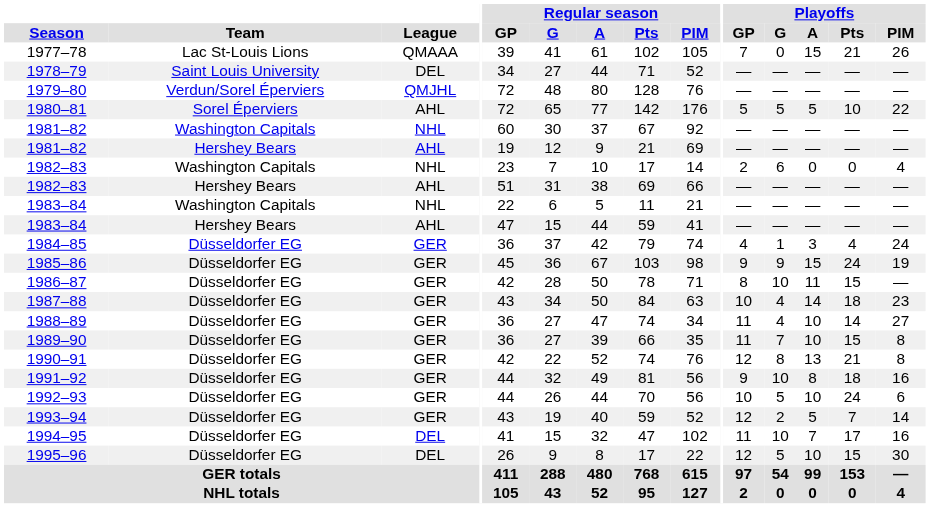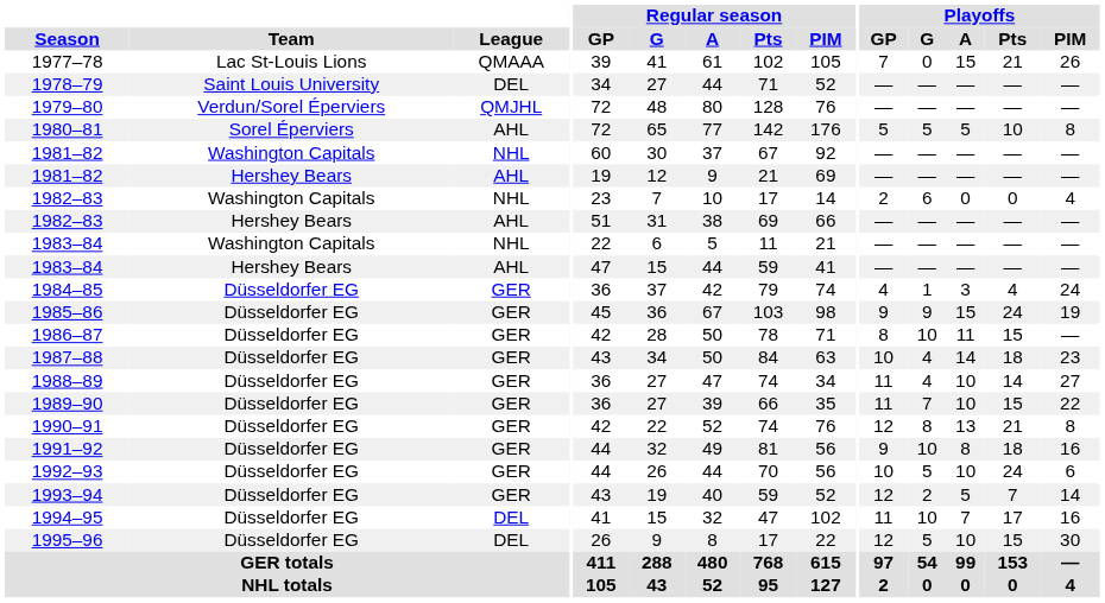 <table border="0" cellpadding="1" cellspacing="0" style="text-align:center; width:60em">
 <tr bgcolor="#e0e0e0">
 <th colspan="3" bgcolor="#ffffff"></th>
 <th rowspan="100" bgcolor="#ffffff"></th>
 <th colspan="5"><a href='#'>Regular season</a></th>
 <th rowspan="100" bgcolor="#ffffff"></th>
 <th colspan="5"><a href='#'>Playoffs</a></th>
 </tr>
 <tr bgcolor="#e0e0e0">
 <th><a href='#'>Season</a></th>
 <th>Team</th>
 <th>League</th>
 <th>GP</th>
 <th><a href='#'>G</a></th>
 <th><a href='#'>A</a></th>
 <th><a href='#'>Pts</a></th>
 <th><a href='#'>PIM</a></th>
 <th>GP</th>
 <th>G</th>
 <th>A</th>
 <th>Pts</th>
 <th>PIM</th>
 </tr>
 <tr>
 <td>1977–78</td>
 <td>Lac St-Louis Lions</td>
 <td>QMAAA</td>
 <td>39</td>
 <td>41</td>
 <td>61</td>
 <td>102</td>
 <td>105</td>
 <td>7</td>
 <td>0</td>
 <td>15</td>
 <td>21</td>
 <td>26</td>
 </tr>
 <tr bgcolor="#f0f0f0">
 <td><a href='#'>1978–79</a></td>
 <td><a href='#'>Saint Louis University</a></td>
 <td>DEL</td>
 <td>34</td>
 <td>27</td>
 <td>44</td>
 <td>71</td>
 <td>52</td>
 <td>—</td>
 <td>—</td>
 <td>—</td>
 <td>—</td>
 <td>—</td>
 </tr>
 <tr>
 <td><a href='#'>1979–80</a></td>
 <td><a href='#'>Verdun/Sorel Éperviers</a></td>
 <td><a href='#'>QMJHL</a></td>
 <td>72</td>
 <td>48</td>
 <td>80</td>
 <td>128</td>
 <td>76</td>
 <td>—</td>
 <td>—</td>
 <td>—</td>
 <td>—</td>
 <td>—</td>
 </tr>
 <tr bgcolor="#f0f0f0">
 <td><a href='#'>1980–81</a></td>
 <td><a href='#'>Sorel Éperviers</a></td>
 <td>AHL</td>
 <td>72</td>
 <td>65</td>
 <td>77</td>
 <td>142</td>
 <td>176</td>
 <td>5</td>
 <td>5</td>
 <td>5</td>
 <td>10</td>
-<td>22</td>
+<td>8</td>
 </tr>
 <tr>
 <td><a href='#'>1981–82</a></td>
 <td><a href='#'>Washington Capitals</a></td>
 <td><a href='#'>NHL</a></td>
 <td>60</td>
 <td>30</td>
 <td>37</td>
 <td>67</td>
 <td>92</td>
 <td>—</td>
 <td>—</td>
 <td>—</td>
 <td>—</td>
 <td>—</td>
 </tr>
 <tr bgcolor="#f0f0f0">
 <td><a href='#'>1981–82</a></td>
 <td><a href='#'>Hershey Bears</a></td>
 <td><a href='#'>AHL</a></td>
 <td>19</td>
 <td>12</td>
 <td>9</td>
 <td>21</td>
 <td>69</td>
 <td>—</td>
 <td>—</td>
 <td>—</td>
 <td>—</td>
 <td>—</td>
 </tr>
 <tr>
 <td><a href='#'>1982–83</a></td>
 <td>Washington Capitals</td>
 <td>NHL</td>
 <td>23</td>
 <td>7</td>
 <td>10</td>
 <td>17</td>
 <td>14</td>
 <td>2</td>
 <td>6</td>
 <td>0</td>
 <td>0</td>
 <td>4</td>
 </tr>
 <tr bgcolor="#f0f0f0">
 <td><a href='#'>1982–83</a></td>
 <td>Hershey Bears</td>
 <td>AHL</td>
 <td>51</td>
 <td>31</td>
 <td>38</td>
 <td>69</td>
 <td>66</td>
 <td>—</td>
 <td>—</td>
 <td>—</td>
 <td>—</td>
 <td>—</td>
 </tr>
 <tr>
 <td><a href='#'>1983–84</a></td>
 <td>Washington Capitals</td>
 <td>NHL</td>
 <td>22</td>
 <td>6</td>
 <td>5</td>
 <td>11</td>
 <td>21</td>
 <td>—</td>
 <td>—</td>
 <td>—</td>
 <td>—</td>
 <td>—</td>
 </tr>
 <tr bgcolor="#f0f0f0">
 <td><a href='#'>1983–84</a></td>
 <td>Hershey Bears</td>
 <td>AHL</td>
 <td>47</td>
 <td>15</td>
 <td>44</td>
 <td>59</td>
 <td>41</td>
 <td>—</td>
 <td>—</td>
 <td>—</td>
 <td>—</td>
 <td>—</td>
 </tr>
 <tr>
 <td><a href='#'>1984–85</a></td>
 <td><a href='#'>Düsseldorfer EG</a></td>
 <td><a href='#'>GER</a></td>
 <td>36</td>
 <td>37</td>
 <td>42</td>
 <td>79</td>
 <td>74</td>
 <td>4</td>
 <td>1</td>
 <td>3</td>
 <td>4</td>
 <td>24</td>
 </tr>
 <tr bgcolor="#f0f0f0">
 <td><a href='#'>1985–86</a></td>
 <td>Düsseldorfer EG</td>
 <td>GER</td>
 <td>45</td>
 <td>36</td>
 <td>67</td>
 <td>103</td>
 <td>98</td>
 <td>9</td>
 <td>9</td>
 <td>15</td>
 <td>24</td>
 <td>19</td>
 </tr>
 <tr>
 <td><a href='#'>1986–87</a></td>
 <td>Düsseldorfer EG</td>
 <td>GER</td>
 <td>42</td>
 <td>28</td>
 <td>50</td>
 <td>78</td>
 <td>71</td>
 <td>8</td>
 <td>10</td>
 <td>11</td>
 <td>15</td>
 <td>—</td>
 </tr>
 <tr bgcolor="#f0f0f0">
 <td><a href='#'>1987–88</a></td>
 <td>Düsseldorfer EG</td>
 <td>GER</td>
 <td>43</td>
 <td>34</td>
 <td>50</td>
 <td>84</td>
 <td>63</td>
 <td>10</td>
 <td>4</td>
 <td>14</td>
 <td>18</td>
 <td>23</td>
 </tr>
 <tr>
 <td><a href='#'>1988–89</a></td>
 <td>Düsseldorfer EG</td>
 <td>GER</td>
 <td>36</td>
 <td>27</td>
 <td>47</td>
 <td>74</td>
 <td>34</td>
 <td>11</td>
 <td>4</td>
 <td>10</td>
 <td>14</td>
 <td>27</td>
 </tr>
 <tr bgcolor="#f0f0f0">
 <td><a href='#'>1989–90</a></td>
 <td>Düsseldorfer EG</td>
 <td>GER</td>
 <td>36</td>
 <td>27</td>
 <td>39</td>
 <td>66</td>
 <td>35</td>
 <td>11</td>
 <td>7</td>
 <td>10</td>
 <td>15</td>
-<td>8</td>
+<td>22</td>
 </tr>
 <tr>
 <td><a href='#'>1990–91</a></td>
 <td>Düsseldorfer EG</td>
 <td>GER</td>
 <td>42</td>
 <td>22</td>
 <td>52</td>
 <td>74</td>
 <td>76</td>
 <td>12</td>
 <td>8</td>
 <td>13</td>
 <td>21</td>
 <td>8</td>
 </tr>
 <tr bgcolor="#f0f0f0">
 <td><a href='#'>1991–92</a></td>
 <td>Düsseldorfer EG</td>
 <td>GER</td>
 <td>44</td>
 <td>32</td>
 <td>49</td>
 <td>81</td>
 <td>56</td>
 <td>9</td>
 <td>10</td>
 <td>8</td>
 <td>18</td>
 <td>16</td>
 </tr>
 <tr>
 <td><a href='#'>1992–93</a></td>
 <td>Düsseldorfer EG</td>
 <td>GER</td>
 <td>44</td>
 <td>26</td>
 <td>44</td>
 <td>70</td>
 <td>56</td>
 <td>10</td>
 <td>5</td>
 <td>10</td>
 <td>24</td>
 <td>6</td>
 </tr>
 <tr bgcolor="#f0f0f0">
 <td><a href='#'>1993–94</a></td>
 <td>Düsseldorfer EG</td>
 <td>GER</td>
 <td>43</td>
 <td>19</td>
 <td>40</td>
 <td>59</td>
 <td>52</td>
 <td>12</td>
 <td>2</td>
 <td>5</td>
 <td>7</td>
 <td>14</td>
 </tr>
 <tr>
 <td><a href='#'>1994–95</a></td>
 <td>Düsseldorfer EG</td>
 <td><a href='#'>DEL</a></td>
 <td>41</td>
 <td>15</td>
 <td>32</td>
 <td>47</td>
 <td>102</td>
 <td>11</td>
 <td>10</td>
 <td>7</td>
 <td>17</td>
 <td>16</td>
 </tr>
 <tr bgcolor="#f0f0f0">
 <td><a href='#'>1995–96</a></td>
 <td>Düsseldorfer EG</td>
 <td>DEL</td>
 <td>26</td>
 <td>9</td>
 <td>8</td>
 <td>17</td>
 <td>22</td>
 <td>12</td>
 <td>5</td>
 <td>10</td>
 <td>15</td>
 <td>30</td>
 </tr>
 <tr bgcolor="#e0e0e0">
 <th colspan="3">GER totals</th>
 <th>411</th>
 <th>288</th>
 <th>480</th>
 <th>768</th>
 <th>615</th>
 <th>97</th>
 <th>54</th>
 <th>99</th>
 <th>153</th>
 <th>—</th>
 </tr>
 <tr bgcolor="#e0e0e0">
 <th colspan="3">NHL totals</th>
 <th>105</th>
 <th>43</th>
 <th>52</th>
 <th>95</th>
 <th>127</th>
 <th>2</th>
 <th>0</th>
 <th>0</th>
 <th>0</th>
 <th>4</th>
 </tr>
 </table>
